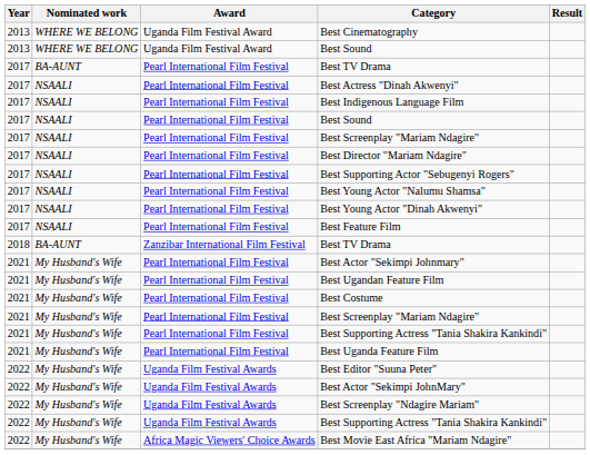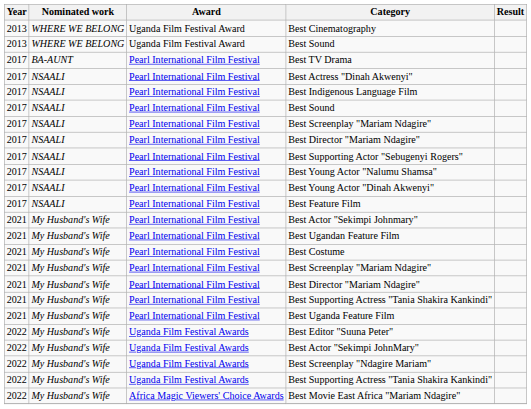 <table class="wikitable sortable">
 <tr>
 <th>Year</th>
 <th>Nominated work</th>
 <th>Award</th>
 <th>Category</th>
 <th>Result</th>
 </tr>
 <tr>
 <td style="text-align:center;">2013</td>
 <td><em>WHERE WE BELONG</em></td>
 <td>Uganda Film Festival Award</td>
 <td>Best Cinematography</td>
 <td></td>
 </tr>
 <tr>
 <td style="text-align:center;">2013</td>
 <td><em>WHERE WE BELONG</em></td>
 <td>Uganda Film Festival Award</td>
 <td>Best Sound</td>
 <td></td>
 </tr>
 <tr>
 <td style="text-align:center;">2017</td>
 <td><em>BA-AUNT</em></td>
 <td><a href='#'>Pearl International Film Festival</a></td>
 <td>Best TV Drama</td>
 <td></td>
 </tr>
 <tr>
 <td style="text-align:center;">2017</td>
 <td><em>NSAALI</em></td>
 <td><a href='#'>Pearl International Film Festival</a></td>
 <td>Best Actress "Dinah Akwenyi"</td>
 <td></td>
 </tr>
 <tr>
 <td style="text-align:center;">2017</td>
 <td><em>NSAALI</em></td>
 <td><a href='#'>Pearl International Film Festival</a></td>
 <td>Best Indigenous Language Film</td>
 <td></td>
 </tr>
 <tr>
 <td style="text-align:center;">2017</td>
 <td><em>NSAALI</em></td>
 <td><a href='#'>Pearl International Film Festival</a></td>
 <td>Best Sound</td>
 <td></td>
 </tr>
 <tr>
 <td style="text-align:center;">2017</td>
 <td><em>NSAALI</em></td>
 <td><a href='#'>Pearl International Film Festival</a></td>
 <td>Best Screenplay "Mariam Ndagire"</td>
 <td></td>
 </tr>
 <tr>
 <td style="text-align:center;">2017</td>
 <td><em>NSAALI</em></td>
 <td><a href='#'>Pearl International Film Festival</a></td>
 <td>Best Director "Mariam Ndagire"</td>
 <td></td>
 </tr>
 <tr>
 <td style="text-align:center;">2017</td>
 <td><em>NSAALI</em></td>
 <td><a href='#'>Pearl International Film Festival</a></td>
 <td>Best Supporting Actor "Sebugenyi Rogers"</td>
 <td></td>
 </tr>
 <tr>
 <td style="text-align:center;">2017</td>
 <td><em>NSAALI</em></td>
 <td><a href='#'>Pearl International Film Festival</a></td>
 <td>Best Young Actor "Nalumu Shamsa"</td>
 <td></td>
 </tr>
 <tr>
 <td style="text-align:center;">2017</td>
 <td><em>NSAALI</em></td>
 <td><a href='#'>Pearl International Film Festival</a></td>
 <td>Best Young Actor "Dinah Akwenyi"</td>
 <td></td>
 </tr>
 <tr>
 <td style="text-align:center;">2017</td>
 <td><em>NSAALI</em></td>
 <td><a href='#'>Pearl International Film Festival</a></td>
 <td>Best Feature Film</td>
 <td></td>
 </tr>
 <tr>
-<td style="text-align:center;">2018</td>
-<td><em>BA-AUNT</em></td>
-<td><a href='#'>Zanzibar International Film Festival</a></td>
-<td>Best TV Drama</td>
-<td></td>
-</tr>
-<tr>
 <td style="text-align:center;">2021</td>
 <td><em>My Husband's Wife</em></td>
 <td><a href='#'>Pearl International Film Festival</a></td>
 <td>Best Actor "Sekimpi Johnmary"</td>
 <td></td>
 </tr>
 <tr>
 <td style="text-align:center;">2021</td>
 <td><em>My Husband's Wife</em></td>
 <td><a href='#'>Pearl International Film Festival</a></td>
 <td>Best Ugandan Feature Film</td>
 <td></td>
 </tr>
 <tr>
 <td style="text-align:center;">2021</td>
 <td><em>My Husband's Wife</em></td>
 <td><a href='#'>Pearl International Film Festival</a></td>
 <td>Best Costume</td>
 <td></td>
 </tr>
 <tr>
 <td style="text-align:center;">2021</td>
 <td><em>My Husband's Wife</em></td>
 <td><a href='#'>Pearl International Film Festival</a></td>
 <td>Best Screenplay "Mariam Ndagire"</td>
+<td></td>
+</tr>
+<tr>
+<td style="text-align:center;">2021</td>
+<td><em>My Husband's Wife</em></td>
+<td><a href='#'>Pearl International Film Festival</a></td>
+<td>Best Director "Mariam Ndagire"</td>
 <td></td>
 </tr>
 <tr>
 <td style="text-align:center;">2021</td>
 <td><em>My Husband's Wife</em></td>
 <td><a href='#'>Pearl International Film Festival</a></td>
 <td>Best Supporting Actress "Tania Shakira Kankindi"</td>
 <td></td>
 </tr>
 <tr>
 <td style="text-align:center;">2021</td>
 <td><em>My Husband's Wife</em></td>
 <td><a href='#'>Pearl International Film Festival</a></td>
 <td>Best Uganda Feature Film</td>
 <td></td>
 </tr>
 <tr>
 <td style="text-align:center;">2022</td>
 <td><em>My Husband's Wife</em></td>
 <td><a href='#'>Uganda Film Festival Awards</a></td>
 <td>Best Editor "Suuna Peter"</td>
 <td></td>
 </tr>
 <tr>
 <td style="text-align:center;">2022</td>
 <td><em>My Husband's Wife</em></td>
 <td><a href='#'>Uganda Film Festival Awards</a></td>
 <td>Best Actor "Sekimpi JohnMary"</td>
 <td></td>
 </tr>
 <tr>
 <td style="text-align:center;">2022</td>
 <td><em>My Husband's Wife</em></td>
 <td><a href='#'>Uganda Film Festival Awards</a></td>
 <td>Best Screenplay "Ndagire Mariam"</td>
 <td></td>
 </tr>
 <tr>
 <td style="text-align:center;">2022</td>
 <td><em>My Husband's Wife</em></td>
 <td><a href='#'>Uganda Film Festival Awards</a></td>
 <td>Best Supporting Actress "Tania Shakira Kankindi"</td>
 <td></td>
 </tr>
 <tr>
 <td style="text-align:center;">2022</td>
 <td><em>My Husband's Wife</em></td>
 <td><a href='#'>Africa Magic Viewers' Choice Awards</a></td>
 <td>Best Movie East Africa "Mariam Ndagire"</td>
 <td></td>
 </tr>
 <tr>
 </tr>
 </table>
